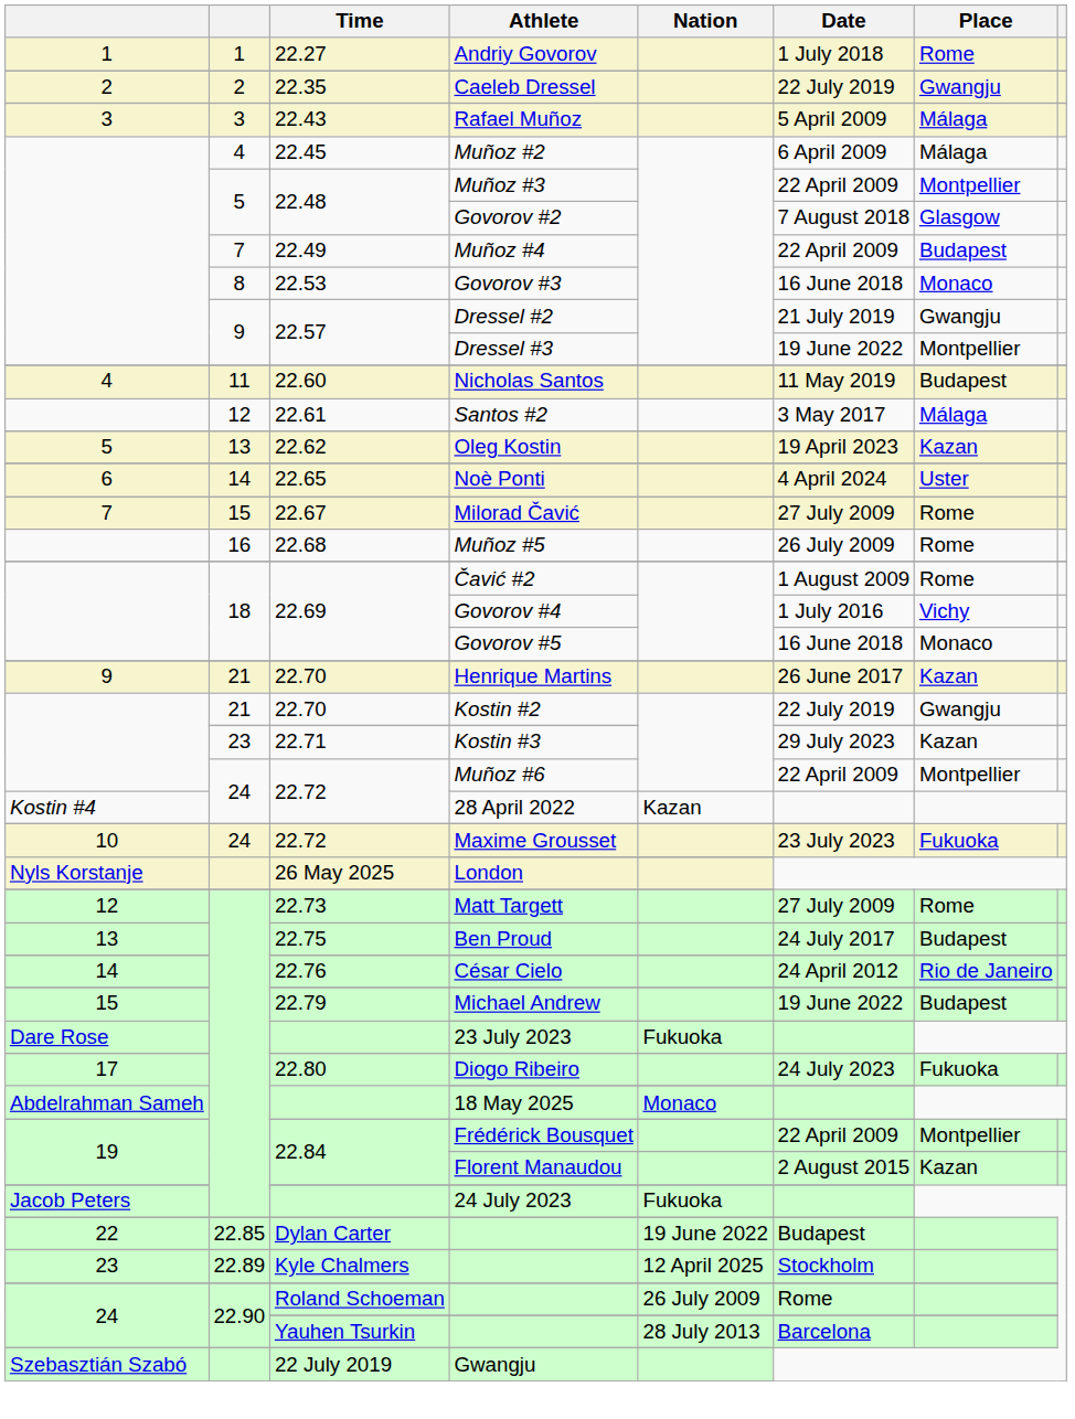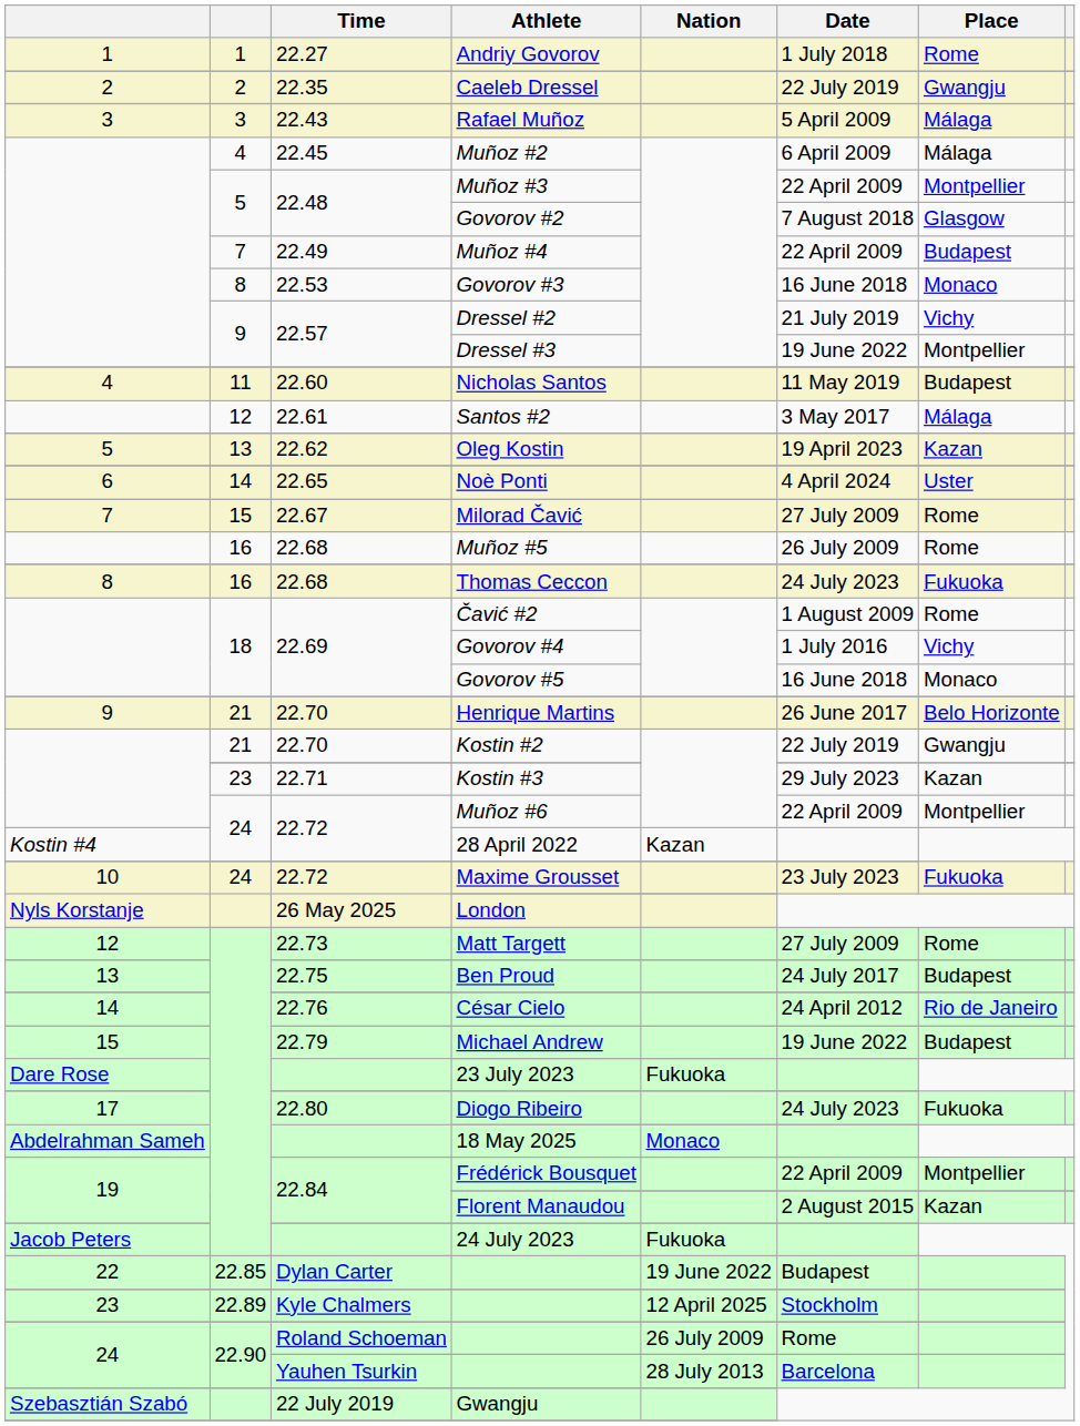 <table class="wikitable sortable">
 <tr>
 <th></th>
 <th></th>
 <th>Time</th>
 <th>Athlete</th>
 <th>Nation</th>
 <th>Date</th>
 <th>Place</th>
 <th class="unsortable"></th>
 </tr>
 <tr bgcolor=f6F5CE>
 <td align=center>1</td>
 <td align=center>1</td>
 <td>22.27</td>
 <td><a href='#'>Andriy Govorov</a></td>
 <td></td>
 <td>1 July 2018</td>
 <td><a href='#'>Rome</a></td>
 <td></td>
 </tr>
 <tr>
 </tr>
 <tr bgcolor=f6F5CE>
 <td align=center>2</td>
 <td align=center>2</td>
 <td>22.35</td>
 <td><a href='#'>Caeleb Dressel</a></td>
 <td></td>
 <td>22 July 2019</td>
 <td><a href='#'>Gwangju</a></td>
 <td></td>
 </tr>
 <tr>
 </tr>
 <tr bgcolor=f6F5CE>
 <td align=center>3</td>
 <td align=center>3</td>
 <td>22.43</td>
 <td><a href='#'>Rafael Muñoz</a></td>
 <td></td>
 <td>5 April 2009</td>
 <td><a href='#'>Málaga</a></td>
 <td></td>
 </tr>
 <tr>
 <td rowspan="7"></td>
 <td align=center>4</td>
 <td>22.45</td>
 <td><em>Muñoz #2</em></td>
 <td rowspan="7"></td>
 <td>6 April 2009</td>
 <td>Málaga</td>
 <td></td>
 </tr>
 <tr>
 <td rowspan="2" align=center>5</td>
 <td rowspan="2">22.48</td>
 <td><em>Muñoz #3</em></td>
 <td>22 April 2009</td>
 <td><a href='#'>Montpellier</a></td>
 <td></td>
 </tr>
 <tr>
 <td><em>Govorov #2</em></td>
 <td>7 August 2018</td>
 <td><a href='#'>Glasgow</a></td>
 <td></td>
 </tr>
 <tr>
 <td align=center>7</td>
 <td>22.49</td>
 <td><em>Muñoz #4</em></td>
 <td>22 April 2009</td>
 <td><a href='#'>Budapest</a></td>
 <td></td>
 </tr>
 <tr>
 <td align=center>8</td>
 <td>22.53</td>
 <td><em>Govorov #3</em></td>
 <td>16 June 2018</td>
 <td><a href='#'>Monaco</a></td>
 <td></td>
 </tr>
 <tr>
 <td rowspan="2" align=center>9</td>
 <td rowspan="2">22.57</td>
 <td><em>Dressel #2</em></td>
 <td>21 July 2019</td>
-<td>Gwangju</td>
+<td><a href='#'>Vichy</a></td>
 <td></td>
 </tr>
 <tr>
 <td><em>Dressel #3</em></td>
 <td>19 June 2022</td>
 <td>Montpellier</td>
 <td></td>
 </tr>
 <tr>
 </tr>
 <tr bgcolor=f6F5CE>
 <td align=center>4</td>
 <td align=center>11</td>
 <td>22.60</td>
 <td><a href='#'>Nicholas Santos</a></td>
 <td></td>
 <td>11 May 2019</td>
 <td>Budapest</td>
 <td></td>
 </tr>
 <tr>
 <td></td>
 <td align=center>12</td>
 <td>22.61</td>
 <td><em>Santos #2</em></td>
 <td></td>
 <td>3 May 2017</td>
 <td><a href='#'>Málaga</a></td>
 <td></td>
 </tr>
 <tr>
 </tr>
 <tr bgcolor=f6F5CE>
 <td align=center>5</td>
 <td align=center>13</td>
 <td>22.62</td>
 <td><a href='#'>Oleg Kostin</a></td>
 <td></td>
 <td>19 April 2023</td>
 <td><a href='#'>Kazan</a></td>
 <td></td>
 </tr>
 <tr>
 </tr>
 <tr bgcolor=f6F5CE>
 <td align=center>6</td>
 <td align=center>14</td>
 <td>22.65</td>
 <td><a href='#'>Noè Ponti</a></td>
 <td></td>
 <td>4 April 2024</td>
 <td><a href='#'>Uster</a></td>
 <td></td>
 </tr>
 <tr>
 </tr>
 <tr bgcolor=f6F5CE>
 <td align=center>7</td>
 <td align=center>15</td>
 <td>22.67</td>
 <td><a href='#'>Milorad Čavić</a></td>
 <td></td>
 <td>27 July 2009</td>
 <td>Rome</td>
 <td></td>
 </tr>
 <tr>
 <td></td>
 <td align=center>16</td>
 <td>22.68</td>
 <td><em>Muñoz #5</em></td>
 <td></td>
 <td>26 July 2009</td>
 <td>Rome</td>
 <td></td>
 </tr>
 <tr>
 </tr>
+<tr bgcolor=f6F5CE>
+<td align=center>8</td>
+<td align=center>16</td>
+<td>22.68</td>
+<td><a href='#'>Thomas Ceccon</a></td>
+<td></td>
+<td>24 July 2023</td>
+<td><a href='#'>Fukuoka</a></td>
+<td></td>
+</tr>
 <tr>
 <td rowspan="3"></td>
 <td rowspan="3" align=center>18</td>
 <td rowspan="3">22.69</td>
 <td><em>Čavić #2</em></td>
 <td rowspan="3"></td>
 <td>1 August 2009</td>
 <td>Rome</td>
 <td></td>
 </tr>
 <tr>
 <td><em>Govorov #4</em></td>
 <td>1 July 2016</td>
 <td><a href='#'>Vichy</a></td>
 <td></td>
 </tr>
 <tr>
 <td><em>Govorov #5</em></td>
 <td>16 June 2018</td>
 <td>Monaco</td>
 <td></td>
 </tr>
 <tr>
 </tr>
 <tr bgcolor=f6F5CE>
 <td align=center>9</td>
 <td align=center>21</td>
 <td>22.70</td>
 <td><a href='#'>Henrique Martins</a></td>
 <td></td>
 <td>26 June 2017</td>
-<td><a href='#'>Kazan</a></td>
+<td><a href='#'>Belo Horizonte</a></td>
 <td></td>
 </tr>
 <tr>
 <td rowspan="4"></td>
 <td align=center>21</td>
 <td>22.70</td>
 <td><em>Kostin #2</em></td>
 <td rowspan="4"></td>
 <td>22 July 2019</td>
 <td>Gwangju</td>
 <td></td>
 </tr>
 <tr>
 </tr>
 <tr>
 <td align=center>23</td>
 <td>22.71</td>
 <td><em>Kostin #3</em></td>
 <td>29 July 2023</td>
 <td>Kazan</td>
 <td></td>
 </tr>
 <tr>
 <td rowspan="2" align=center>24</td>
 <td rowspan="2">22.72</td>
 <td><em>Muñoz #6</em></td>
 <td>22 April 2009</td>
 <td>Montpellier</td>
 <td></td>
 </tr>
 <tr>
 <td><em>Kostin #4</em></td>
 <td>28 April 2022</td>
 <td>Kazan</td>
 <td></td>
 </tr>
 <tr>
 </tr>
 <tr bgcolor=f6F5CE>
 <td rowspan="2" align=center>10</td>
 <td rowspan="2" align=center>24</td>
 <td rowspan="2">22.72</td>
 <td><a href='#'>Maxime Grousset</a></td>
 <td></td>
 <td>23 July 2023</td>
 <td><a href='#'>Fukuoka</a></td>
 <td></td>
 </tr>
 <tr>
 </tr>
 <tr bgcolor=f6F5CE>
 <td><a href='#'>Nyls Korstanje</a></td>
 <td></td>
 <td>26 May 2025</td>
 <td><a href='#'>London</a></td>
 <td></td>
 </tr>
 <tr>
 </tr>
 <tr bgcolor=CCFFCC>
 <td align=center>12</td>
 <td rowspan="19"></td>
 <td>22.73</td>
 <td><a href='#'>Matt Targett</a></td>
 <td></td>
 <td>27 July 2009</td>
 <td>Rome</td>
 <td></td>
 </tr>
 <tr>
 </tr>
 <tr bgcolor=CCFFCC>
 <td align=center>13</td>
 <td>22.75</td>
 <td><a href='#'>Ben Proud</a></td>
 <td></td>
 <td>24 July 2017</td>
 <td>Budapest</td>
 <td></td>
 </tr>
 <tr>
 </tr>
 <tr bgcolor=CCFFCC>
 <td align=center>14</td>
 <td>22.76</td>
 <td><a href='#'>César Cielo</a></td>
 <td></td>
 <td>24 April 2012</td>
 <td><a href='#'>Rio de Janeiro</a></td>
 <td></td>
 </tr>
 <tr>
 </tr>
 <tr bgcolor=CCFFCC>
 <td rowspan="2" align=center>15</td>
 <td rowspan="2">22.79</td>
 <td><a href='#'>Michael Andrew</a></td>
 <td></td>
 <td>19 June 2022</td>
 <td>Budapest</td>
 <td></td>
 </tr>
 <tr>
 </tr>
 <tr bgcolor=CCFFCC>
 <td><a href='#'>Dare Rose</a></td>
 <td></td>
 <td>23 July 2023</td>
 <td>Fukuoka</td>
 <td></td>
 </tr>
 <tr>
 </tr>
 <tr bgcolor=CCFFCC>
 <td rowspan="2" align=center>17</td>
 <td rowspan="2">22.80</td>
 <td><a href='#'>Diogo Ribeiro</a></td>
 <td></td>
 <td>24 July 2023</td>
 <td>Fukuoka</td>
 <td></td>
 </tr>
 <tr>
 </tr>
 <tr bgcolor=CCFFCC>
 <td><a href='#'>Abdelrahman Sameh</a></td>
 <td></td>
 <td>18 May 2025</td>
 <td><a href='#'>Monaco</a></td>
 <td></td>
 </tr>
 <tr>
 </tr>
 <tr bgcolor=CCFFCC>
 <td rowspan="3" align=center>19</td>
 <td rowspan="3">22.84</td>
 <td><a href='#'>Frédérick Bousquet</a></td>
 <td></td>
 <td>22 April 2009</td>
 <td>Montpellier</td>
 <td></td>
 </tr>
 <tr>
 </tr>
 <tr bgcolor=CCFFCC>
 <td><a href='#'>Florent Manaudou</a></td>
 <td></td>
 <td>2 August 2015</td>
 <td>Kazan</td>
 <td></td>
 </tr>
 <tr>
 </tr>
 <tr bgcolor=CCFFCC>
 <td><a href='#'>Jacob Peters</a></td>
 <td></td>
 <td>24 July 2023</td>
 <td>Fukuoka</td>
 <td></td>
 </tr>
 <tr>
 </tr>
 <tr bgcolor=CCFFCC>
 <td align=center>22</td>
 <td>22.85</td>
 <td><a href='#'>Dylan Carter</a></td>
 <td></td>
 <td>19 June 2022</td>
 <td>Budapest</td>
 <td></td>
 </tr>
 <tr>
 </tr>
 <tr bgcolor=CCFFCC>
 <td align=center>23</td>
 <td>22.89</td>
 <td><a href='#'>Kyle Chalmers</a></td>
 <td></td>
 <td>12 April 2025</td>
 <td><a href='#'>Stockholm</a></td>
 <td></td>
 </tr>
 <tr>
 </tr>
 <tr bgcolor=CCFFCC>
 <td rowspan="3" align=center>24</td>
 <td rowspan="3">22.90</td>
 <td><a href='#'>Roland Schoeman</a></td>
 <td></td>
 <td>26 July 2009</td>
 <td>Rome</td>
 <td></td>
 </tr>
 <tr>
 </tr>
 <tr bgcolor=CCFFCC>
 <td><a href='#'>Yauhen Tsurkin</a></td>
 <td></td>
 <td>28 July 2013</td>
 <td><a href='#'>Barcelona</a></td>
 <td></td>
 </tr>
 <tr>
 </tr>
 <tr bgcolor=CCFFCC>
 <td><a href='#'>Szebasztián Szabó</a></td>
 <td></td>
 <td>22 July 2019</td>
 <td>Gwangju</td>
 <td></td>
 </tr>
 <tr>
 </tr>
 </table>
